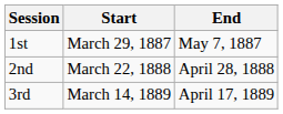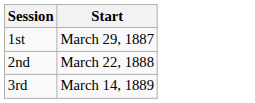 <table class="wikitable">
 <tr>
 <th>Session</th>
 <th>Start</th>
-<th>End</th>
 </tr>
 <tr>
 <td>1st</td>
 <td>March 29, 1887</td>
-<td>May 7, 1887</td>
 </tr>
 <tr>
 <td>2nd</td>
 <td>March 22, 1888</td>
-<td>April 28, 1888</td>
 </tr>
 <tr>
 <td>3rd</td>
 <td>March 14, 1889</td>
-<td>April 17, 1889</td>
 </tr>
 </table>
